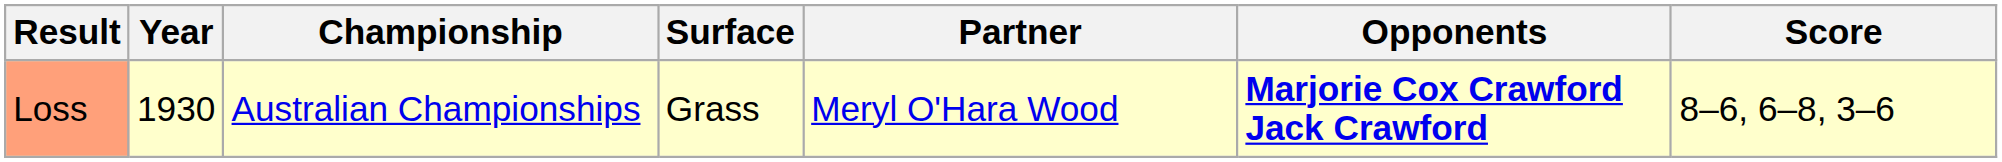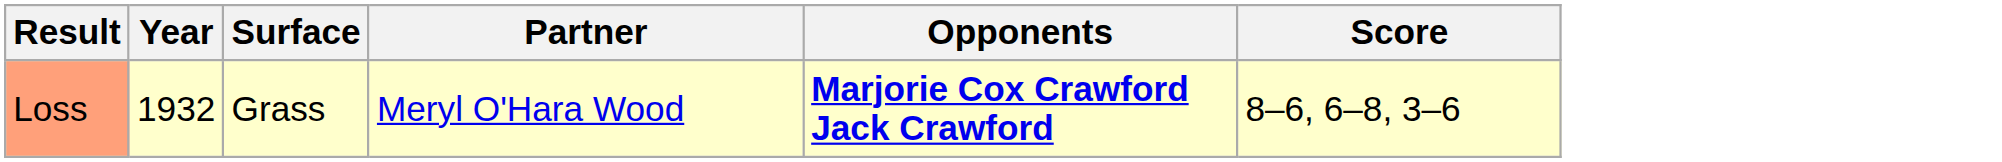 <table class='wikitable'>
 <tr>
 <th style="width:40px">Result</th>
 <th style="width:30px">Year</th>
-<th style="width:190px">Championship</th>
 <th style="width:50px">Surface</th>
 <th style="width:190px">Partner</th>
 <th style="width:190px">Opponents</th>
 <th style="width:140px" class="unsortable">Score</th>
 </tr>
 <tr style="background:#ffc;">
 <td style="background:#ffa07a;">Loss</td>
-<td>1930</td>
-<td><a href='#'>Australian Championships</a></td>
+<td>1932</td>
 <td>Grass</td>
 <td> <a href='#'>Meryl O'Hara Wood</a></td>
 <td><strong> <a href='#'>Marjorie Cox Crawford</a><br> <a href='#'>Jack Crawford</a></strong></td>
 <td>8–6, 6–8, 3–6</td>
 </tr>
 </table>
